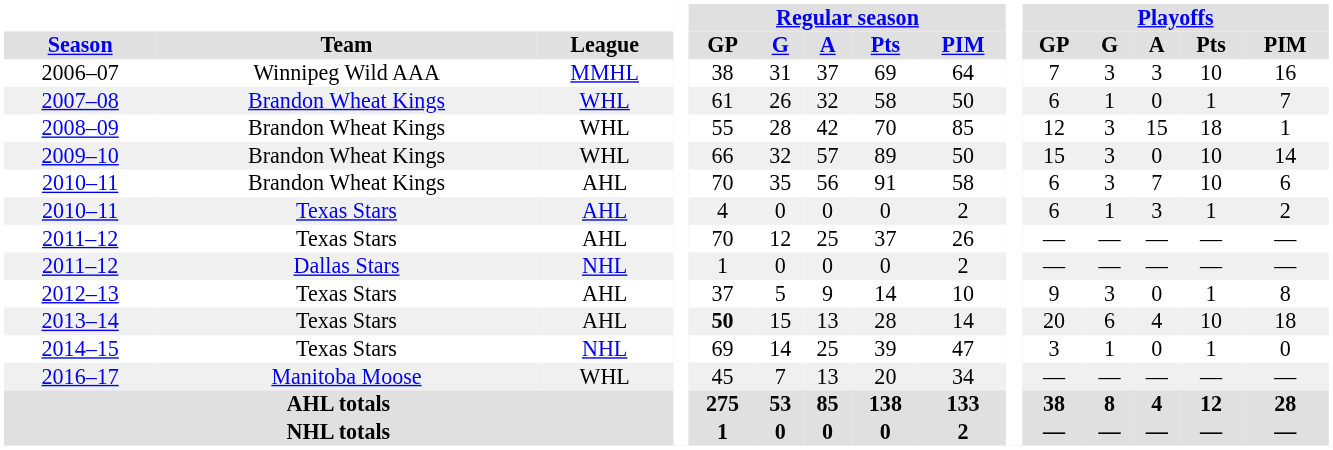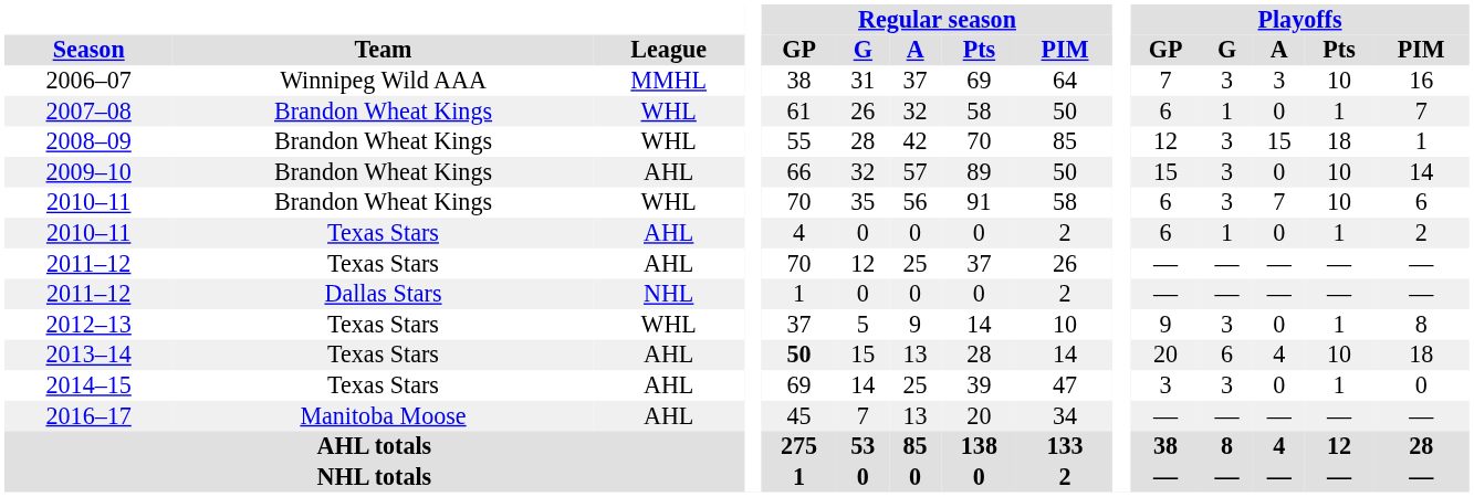 <table border="0" cellpadding="1" cellspacing="0" style="text-align:center; width:60em;">
 <tr bgcolor="#e0e0e0">
 <th colspan="3" bgcolor="#ffffff"> </th>
 <th rowspan="99" bgcolor="#ffffff"> </th>
 <th colspan="5"><a href='#'>Regular season</a></th>
 <th rowspan="99" bgcolor="#ffffff"> </th>
 <th colspan="5"><a href='#'>Playoffs</a></th>
 </tr>
 <tr bgcolor="#e0e0e0">
 <th><a href='#'>Season</a></th>
 <th>Team</th>
 <th>League</th>
 <th>GP</th>
 <th><a href='#'>G</a></th>
 <th><a href='#'>A</a></th>
 <th><a href='#'>Pts</a></th>
 <th><a href='#'>PIM</a></th>
 <th>GP</th>
 <th>G</th>
 <th>A</th>
 <th>Pts</th>
 <th>PIM</th>
 </tr>
 <tr>
 <td>2006–07</td>
 <td>Winnipeg Wild AAA</td>
 <td><a href='#'>MMHL</a></td>
 <td>38</td>
 <td>31</td>
 <td>37</td>
 <td>69</td>
 <td>64</td>
 <td>7</td>
 <td>3</td>
 <td>3</td>
 <td>10</td>
 <td>16</td>
 </tr>
 <tr bgcolor="#f0f0f0">
 <td><a href='#'>2007–08</a></td>
 <td><a href='#'>Brandon Wheat Kings</a></td>
 <td><a href='#'>WHL</a></td>
 <td>61</td>
 <td>26</td>
 <td>32</td>
 <td>58</td>
 <td>50</td>
 <td>6</td>
 <td>1</td>
 <td>0</td>
 <td>1</td>
 <td>7</td>
 </tr>
 <tr>
 <td><a href='#'>2008–09</a></td>
 <td>Brandon Wheat Kings</td>
 <td>WHL</td>
 <td>55</td>
 <td>28</td>
 <td>42</td>
 <td>70</td>
 <td>85</td>
 <td>12</td>
 <td>3</td>
 <td>15</td>
 <td>18</td>
 <td>1</td>
 </tr>
 <tr bgcolor="#f0f0f0">
 <td><a href='#'>2009–10</a></td>
 <td>Brandon Wheat Kings</td>
-<td>WHL</td>
+<td>AHL</td>
 <td>66</td>
 <td>32</td>
 <td>57</td>
 <td>89</td>
 <td>50</td>
 <td>15</td>
 <td>3</td>
 <td>0</td>
 <td>10</td>
 <td>14</td>
 </tr>
 <tr>
 <td><a href='#'>2010–11</a></td>
 <td>Brandon Wheat Kings</td>
-<td>AHL</td>
+<td>WHL</td>
 <td>70</td>
 <td>35</td>
 <td>56</td>
 <td>91</td>
 <td>58</td>
 <td>6</td>
 <td>3</td>
 <td>7</td>
 <td>10</td>
 <td>6</td>
 </tr>
 <tr bgcolor="#f0f0f0">
 <td><a href='#'>2010–11</a></td>
 <td><a href='#'>Texas Stars</a></td>
 <td><a href='#'>AHL</a></td>
 <td>4</td>
 <td>0</td>
 <td>0</td>
 <td>0</td>
 <td>2</td>
 <td>6</td>
 <td>1</td>
-<td>3</td>
+<td>0</td>
 <td>1</td>
 <td>2</td>
 </tr>
 <tr>
 <td><a href='#'>2011–12</a></td>
 <td>Texas Stars</td>
 <td>AHL</td>
 <td>70</td>
 <td>12</td>
 <td>25</td>
 <td>37</td>
 <td>26</td>
 <td>—</td>
 <td>—</td>
 <td>—</td>
 <td>—</td>
 <td>—</td>
 </tr>
 <tr bgcolor="#f0f0f0">
 <td><a href='#'>2011–12</a></td>
 <td><a href='#'>Dallas Stars</a></td>
 <td><a href='#'>NHL</a></td>
 <td>1</td>
 <td>0</td>
 <td>0</td>
 <td>0</td>
 <td>2</td>
 <td>—</td>
 <td>—</td>
 <td>—</td>
 <td>—</td>
 <td>—</td>
 </tr>
 <tr>
 <td><a href='#'>2012–13</a></td>
 <td>Texas Stars</td>
-<td>AHL</td>
+<td>WHL</td>
 <td>37</td>
 <td>5</td>
 <td>9</td>
 <td>14</td>
 <td>10</td>
 <td>9</td>
 <td>3</td>
 <td>0</td>
 <td>1</td>
 <td>8</td>
 </tr>
 <tr bgcolor="#f0f0f0">
 <td><a href='#'>2013–14</a></td>
 <td>Texas Stars</td>
 <td>AHL</td>
 <td><strong>50</strong></td>
 <td>15</td>
 <td>13</td>
 <td>28</td>
 <td>14</td>
 <td>20</td>
 <td>6</td>
 <td>4</td>
 <td>10</td>
 <td>18</td>
 </tr>
 <tr>
 <td><a href='#'>2014–15</a></td>
 <td>Texas Stars</td>
-<td><a href='#'>NHL</a></td>
+<td>AHL</td>
 <td>69</td>
 <td>14</td>
 <td>25</td>
 <td>39</td>
 <td>47</td>
 <td>3</td>
-<td>1</td>
+<td>3</td>
 <td>0</td>
 <td>1</td>
 <td>0</td>
 </tr>
 <tr bgcolor="#f0f0f0">
 <td><a href='#'>2016–17</a></td>
 <td><a href='#'>Manitoba Moose</a></td>
-<td>WHL</td>
+<td>AHL</td>
 <td>45</td>
 <td>7</td>
 <td>13</td>
 <td>20</td>
 <td>34</td>
 <td>—</td>
 <td>—</td>
 <td>—</td>
 <td>—</td>
 <td>—</td>
 </tr>
 <tr bgcolor="#e0e0e0">
 <th colspan="3">AHL totals</th>
 <th>275</th>
 <th>53</th>
 <th>85</th>
 <th>138</th>
 <th>133</th>
 <th>38</th>
 <th>8</th>
 <th>4</th>
 <th>12</th>
 <th>28</th>
 </tr>
 <tr bgcolor="#e0e0e0">
 <th colspan="3">NHL totals</th>
 <th>1</th>
 <th>0</th>
 <th>0</th>
 <th>0</th>
 <th>2</th>
 <th>—</th>
 <th>—</th>
 <th>—</th>
 <th>—</th>
 <th>—</th>
 </tr>
 </table>
